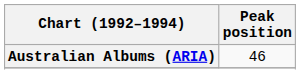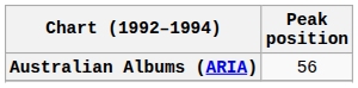 <table class="wikitable sortable plainrowheaders">
 <tr>
 <th scope="col">Chart (1992–1994)</th>
 <th scope="col">Peak<br>position</th>
 </tr>
 <tr>
 <th scope="row">Australian Albums (<a href='#'>ARIA</a>)</th>
-<td align="center">46</td>
+<td align="center">56</td>
 </tr>
 <tr>
 </tr>
 <tr>
 </tr>
 <tr>
 </tr>
 </table>
